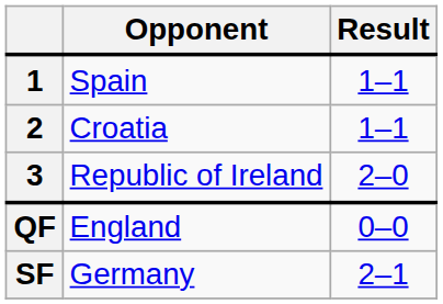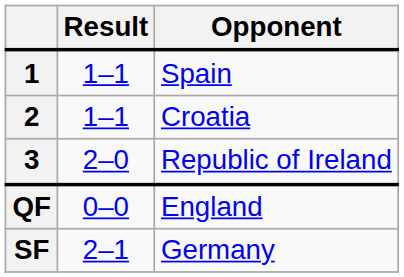 <table class="wikitable plainrowheaders" style="text-align:center;margin-left:1em;float:right;clear:right;min-width:226px">
 <tr>
 <th scope="col"></th>
+<th scope="col">Result</th>
 <th scope="col">Opponent</th>
-<th scope="col">Result</th>
 </tr>
 <tr style="border-top: 2px solid black;">
 <th scope="row" style="text-align: center;">1</th>
+<td><a href='#'>1–1</a></td>
 <td align="left"><a href='#'>Spain</a></td>
-<td><a href='#'>1–1</a></td>
 </tr>
 <tr>
 <th scope="row" style="text-align: center;">2</th>
+<td><a href='#'>1–1</a></td>
 <td align="left"><a href='#'>Croatia</a></td>
-<td><a href='#'>1–1</a></td>
 </tr>
 <tr>
 <th scope="row" style="text-align: center;">3</th>
+<td><a href='#'>2–0</a></td>
 <td align="left"><a href='#'>Republic of Ireland</a></td>
-<td><a href='#'>2–0</a></td>
 </tr>
 <tr style="border-top: 2px solid black;">
 <th scope="row" style="text-align: center;">QF</th>
+<td><a href='#'>0–0</a>  </td>
 <td align="left"><a href='#'>England</a></td>
-<td><a href='#'>0–0</a>  </td>
 </tr>
 <tr>
 <th scope="row" style="text-align: center;">SF</th>
+<td><a href='#'>2–1</a></td>
 <td align="left"><a href='#'>Germany</a></td>
-<td><a href='#'>2–1</a></td>
 </tr>
 </table>
